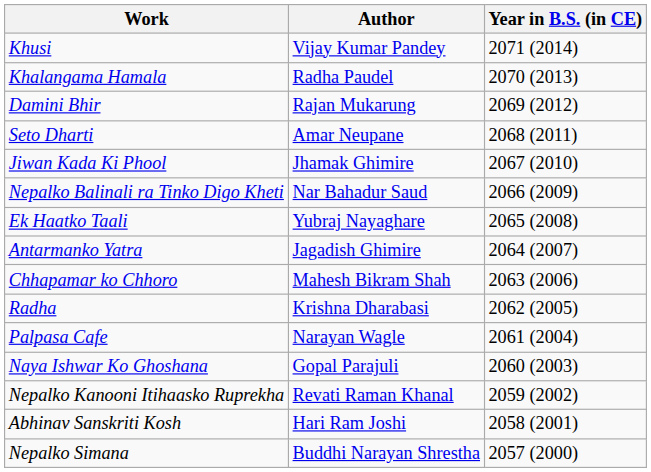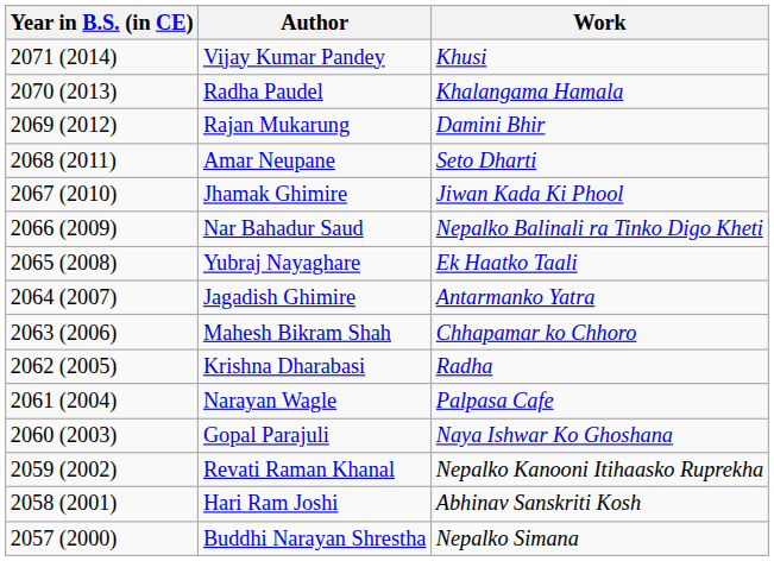 <table class="wikitable sortable mw-collapsible">
 <tr>
+<th style="font-weight:bold;">Year in <a href='#'>B.S.</a> (in <a href='#'>CE</a>)</th>
+<th style="font-weight:bold;">Author</th>
 <th style="font-weight:bold;">Work</th>
-<th style="font-weight:bold;">Author</th>
-<th style="font-weight:bold;">Year in <a href='#'>B.S.</a> (in <a href='#'>CE</a>)</th>
 </tr>
 <tr>
+<td>2071 (2014)</td>
+<td><a href='#'>Vijay Kumar Pandey</a></td>
 <td><em><a href='#'>Khusi</a></em></td>
-<td><a href='#'>Vijay Kumar Pandey</a></td>
-<td>2071 (2014)</td>
 </tr>
 <tr>
+<td>2070 (2013)</td>
+<td><a href='#'>Radha Paudel</a></td>
 <td><em><a href='#'>Khalangama Hamala</a></em></td>
-<td><a href='#'>Radha Paudel</a></td>
-<td>2070 (2013)</td>
 </tr>
 <tr>
+<td>2069 (2012)</td>
+<td><a href='#'>Rajan Mukarung</a></td>
 <td><em><a href='#'>Damini Bhir</a></em></td>
-<td><a href='#'>Rajan Mukarung</a></td>
-<td>2069 (2012)</td>
 </tr>
 <tr>
+<td>2068 (2011)</td>
+<td><a href='#'>Amar Neupane</a></td>
 <td><em><a href='#'>Seto Dharti</a></em></td>
-<td><a href='#'>Amar Neupane</a></td>
-<td>2068 (2011)</td>
 </tr>
 <tr>
+<td>2067 (2010)</td>
+<td><a href='#'>Jhamak Ghimire</a></td>
 <td><em><a href='#'>Jiwan Kada Ki Phool</a></em></td>
-<td><a href='#'>Jhamak Ghimire</a></td>
-<td>2067 (2010)</td>
 </tr>
 <tr>
+<td>2066 (2009)</td>
+<td><a href='#'>Nar Bahadur Saud</a></td>
 <td><em><a href='#'>Nepalko Balinali ra Tinko Digo Kheti</a></em></td>
-<td><a href='#'>Nar Bahadur Saud</a></td>
-<td>2066 (2009)</td>
 </tr>
 <tr>
+<td>2065 (2008)</td>
+<td><a href='#'>Yubraj Nayaghare</a></td>
 <td><em><a href='#'>Ek Haatko Taali</a></em></td>
-<td><a href='#'>Yubraj Nayaghare</a></td>
-<td>2065 (2008)</td>
 </tr>
 <tr>
+<td>2064 (2007)</td>
+<td><a href='#'>Jagadish Ghimire</a></td>
 <td><em><a href='#'>Antarmanko Yatra</a></em></td>
-<td><a href='#'>Jagadish Ghimire</a></td>
-<td>2064 (2007)</td>
 </tr>
 <tr>
+<td>2063 (2006)</td>
+<td><a href='#'>Mahesh Bikram Shah</a></td>
 <td><em><a href='#'>Chhapamar ko Chhoro</a></em></td>
-<td><a href='#'>Mahesh Bikram Shah</a></td>
-<td>2063 (2006)</td>
 </tr>
 <tr>
+<td>2062 (2005)</td>
+<td><a href='#'>Krishna Dharabasi</a></td>
 <td><a href='#'><em>Radha</em></a></td>
-<td><a href='#'>Krishna Dharabasi</a></td>
-<td>2062 (2005)</td>
 </tr>
 <tr>
+<td>2061 (2004)</td>
+<td><a href='#'>Narayan Wagle</a></td>
 <td><em><a href='#'>Palpasa Cafe</a></em></td>
-<td><a href='#'>Narayan Wagle</a></td>
-<td>2061 (2004)</td>
 </tr>
 <tr>
+<td>2060 (2003)</td>
+<td><a href='#'>Gopal Parajuli</a></td>
 <td><em><a href='#'>Naya Ishwar Ko Ghoshana</a></em></td>
-<td><a href='#'>Gopal Parajuli</a></td>
-<td>2060 (2003)</td>
 </tr>
 <tr>
+<td>2059 (2002)</td>
+<td><a href='#'>Revati Raman Khanal</a></td>
 <td><em>Nepalko Kanooni Itihaasko Ruprekha</em></td>
-<td><a href='#'>Revati Raman Khanal</a></td>
-<td>2059 (2002)</td>
 </tr>
 <tr>
+<td>2058 (2001)</td>
+<td><a href='#'>Hari Ram Joshi</a></td>
 <td><em>Abhinav Sanskriti Kosh</em></td>
-<td><a href='#'>Hari Ram Joshi</a></td>
-<td>2058 (2001)</td>
 </tr>
 <tr>
+<td>2057 (2000)</td>
+<td><a href='#'>Buddhi Narayan Shrestha</a></td>
 <td><em>Nepalko Simana</em></td>
-<td><a href='#'>Buddhi Narayan Shrestha</a></td>
-<td>2057 (2000)</td>
 </tr>
 </table>
